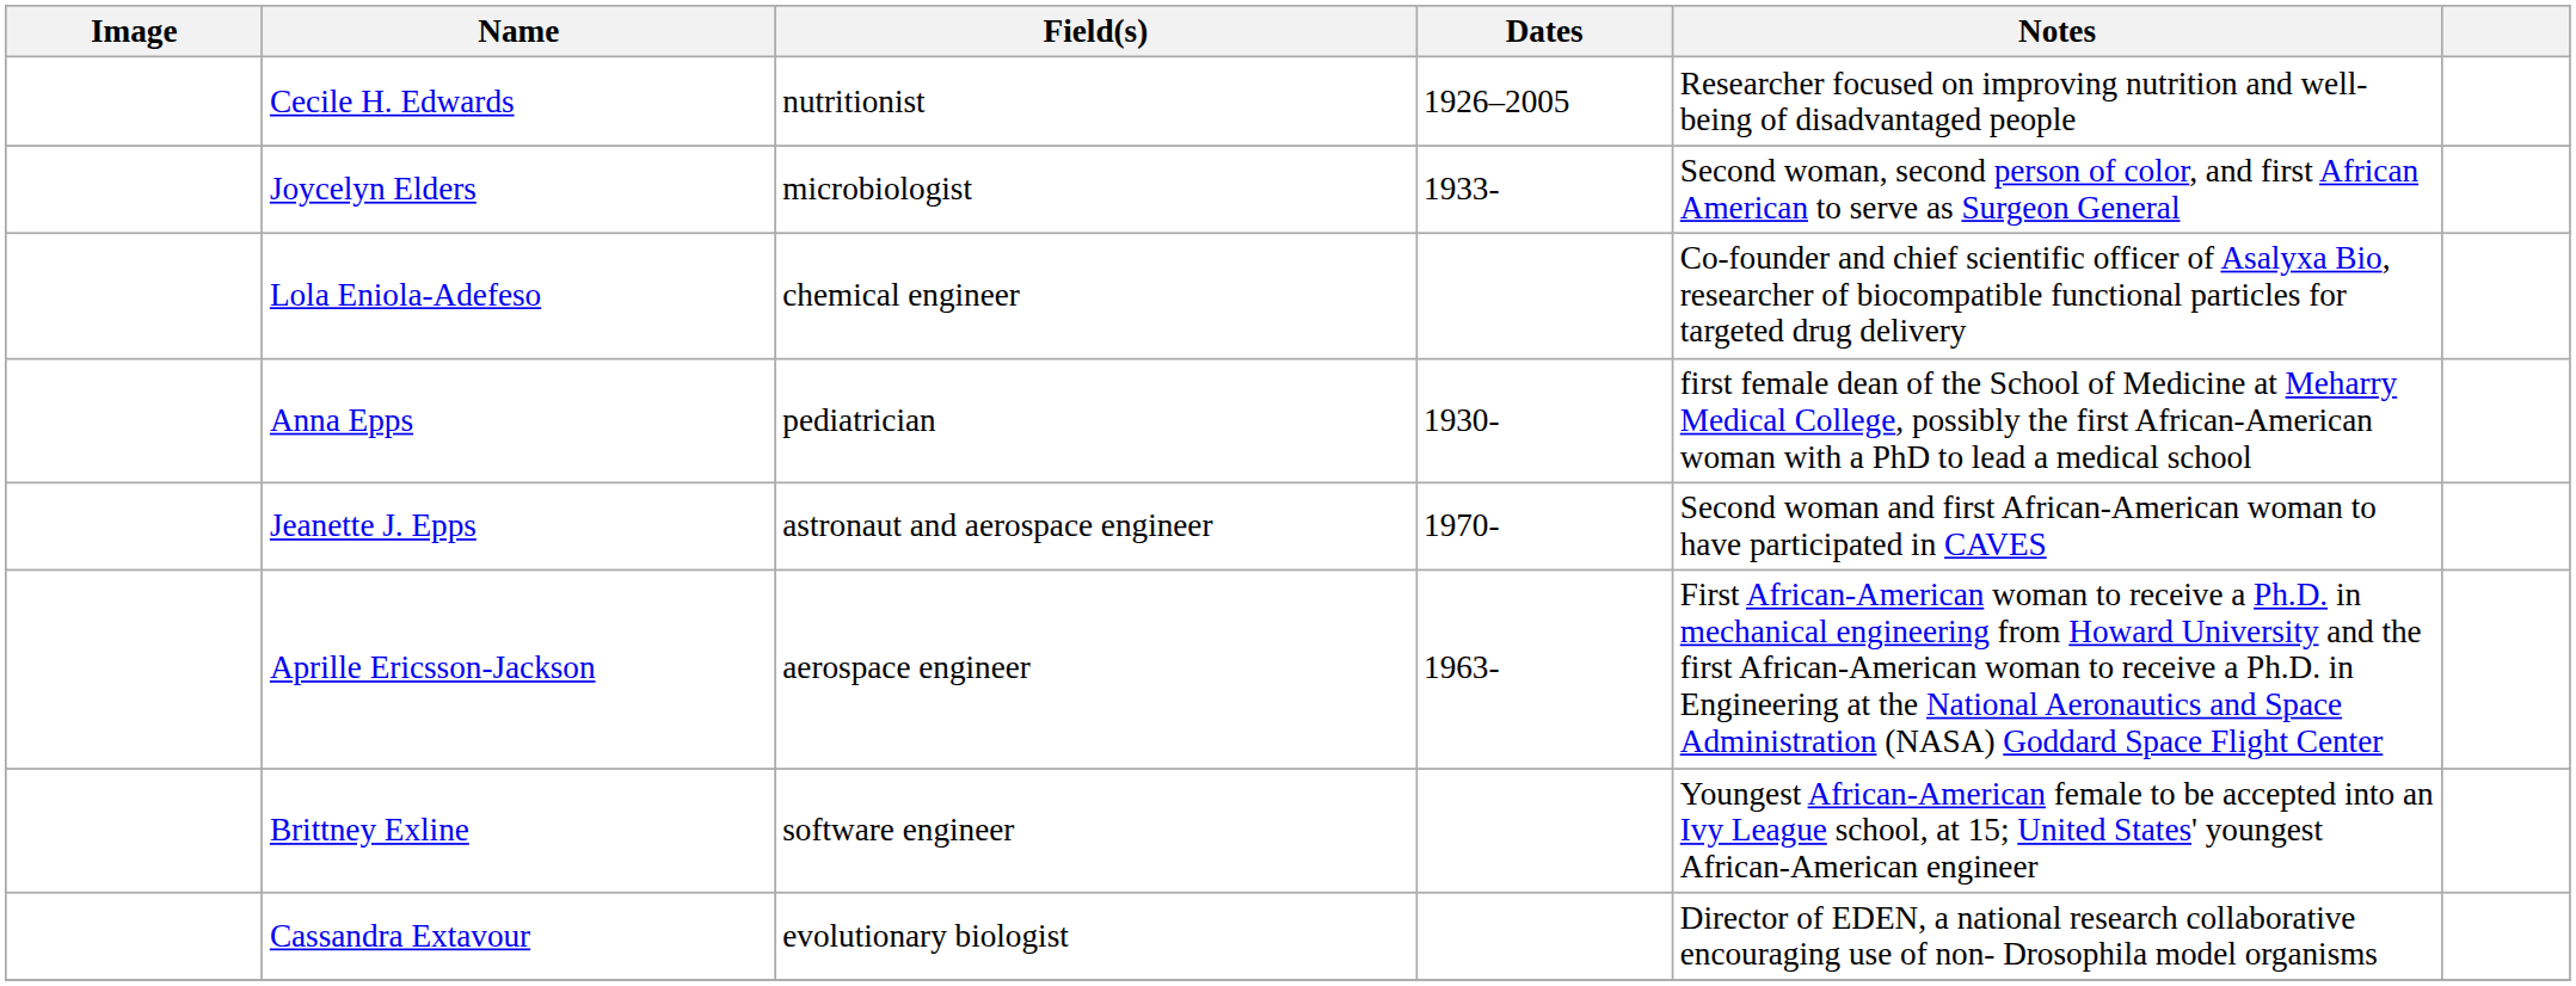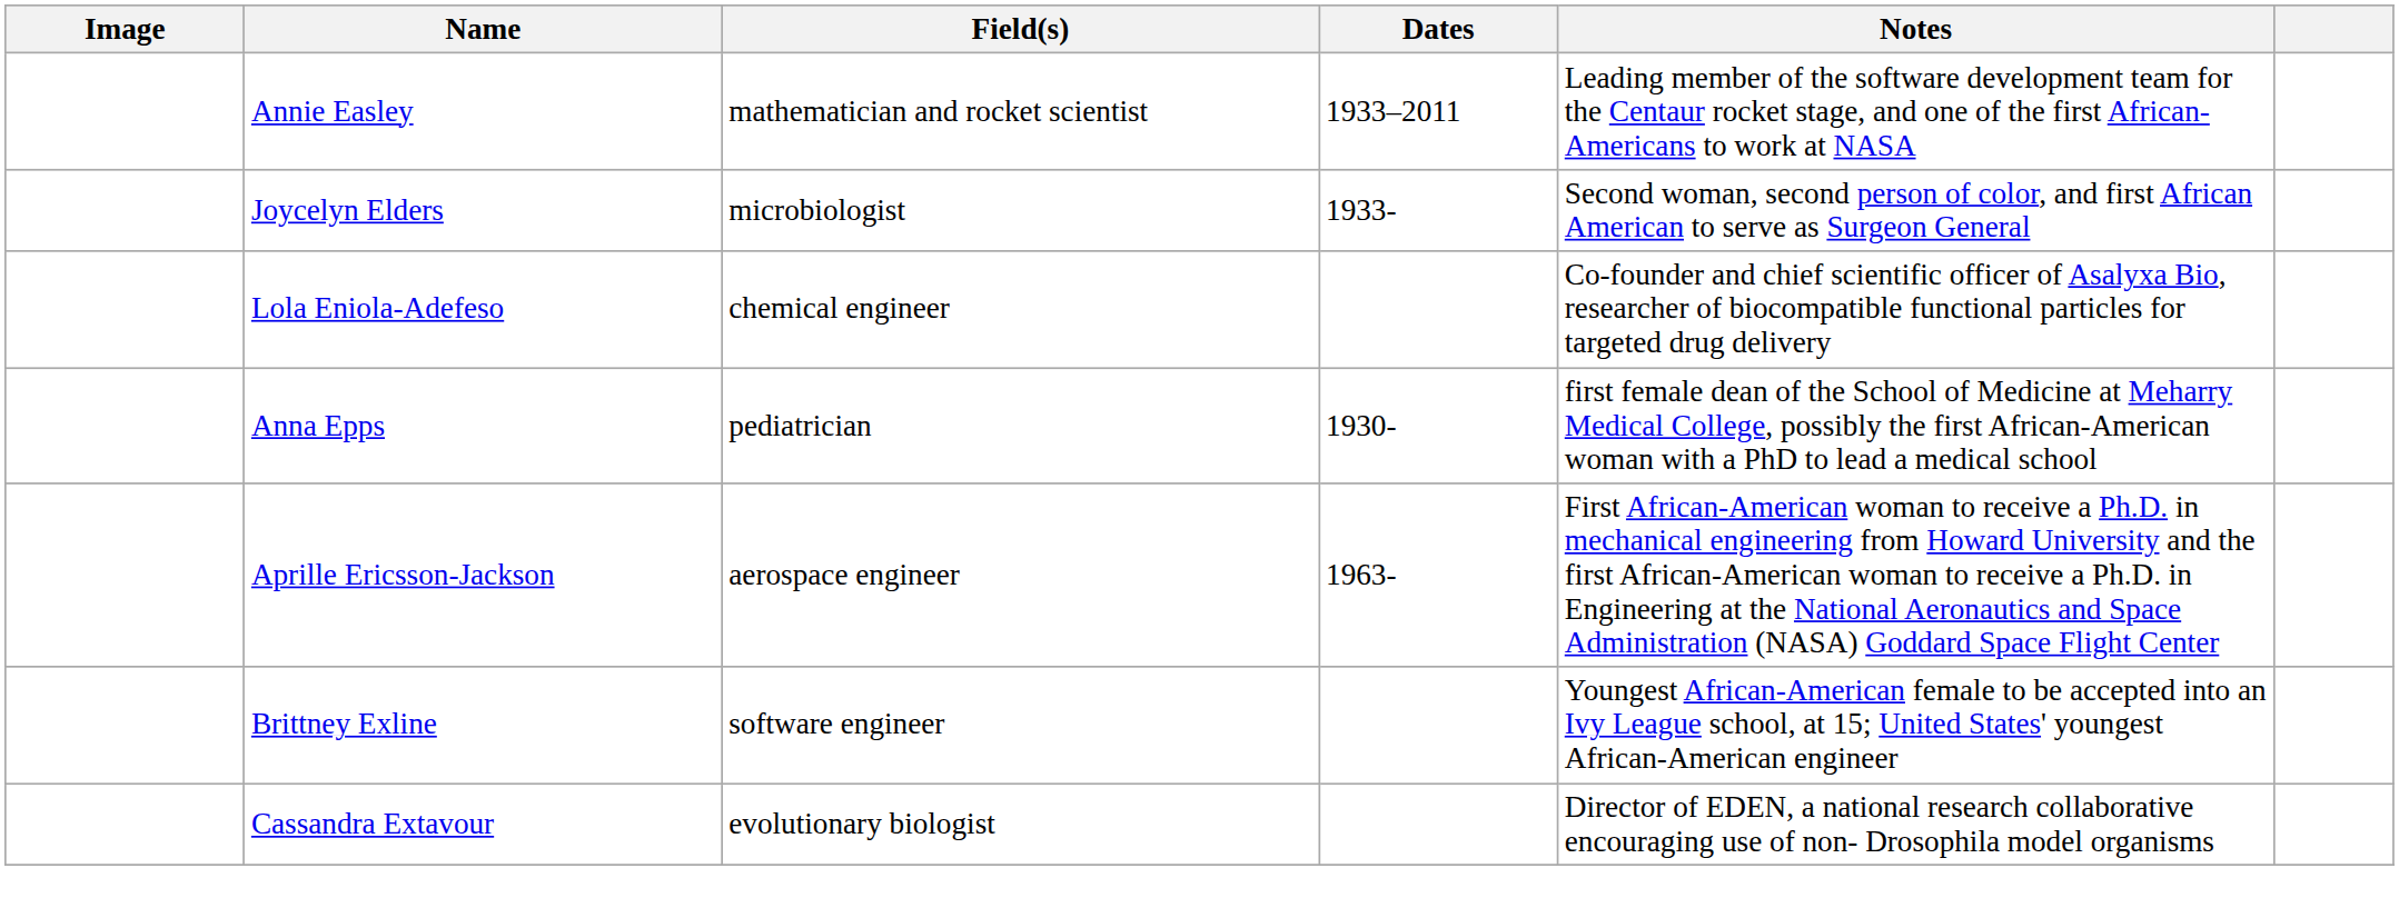 <table class="wikitable sortable plainrowheaders" style="width:100%; background:#fff;">
 <tr class="unsortable">
 <th scope="col" class="unsortable">Image</th>
 <th scope="col" style="width:20%;">Name</th>
 <th scope="col" style="width:25%;">Field(s)</th>
 <th scope="col" style="width:10%;">Dates</th>
 <th scope="col" class="unsortable" style="width: 30%">Notes</th>
 <th scope="col" class="unsortable" style="width: 5%"></th>
 </tr>
 <tr>
 <td></td>
-<td><a href='#'>Cecile H. Edwards</a></td>
-<td>nutritionist</td>
-<td>1926–2005</td>
-<td>Researcher focused on improving nutrition and well-being of disadvantaged people</td>
+<td><a href='#'>Annie Easley</a></td>
+<td>mathematician and rocket scientist</td>
+<td>1933–2011</td>
+<td>Leading member of the software development team for the <a href='#'>Centaur</a> rocket stage, and one of the first <a href='#'>African-Americans</a> to work at <a href='#'>NASA</a></td>
 <td></td>
 </tr>
 <tr>
 <td></td>
 <td><a href='#'>Joycelyn Elders</a></td>
 <td>microbiologist</td>
 <td>1933-</td>
 <td>Second woman, second <a href='#'>person of color</a>, and first <a href='#'>African American</a> to serve as <a href='#'>Surgeon General</a></td>
 <td></td>
 </tr>
 <tr>
 <td></td>
 <td><a href='#'>Lola Eniola-Adefeso</a></td>
 <td>chemical engineer</td>
 <td></td>
 <td>Co-founder and chief scientific officer of <a href='#'>Asalyxa Bio</a>, researcher of biocompatible functional particles for targeted drug delivery</td>
 <td></td>
 </tr>
 <tr>
 <td></td>
 <td><a href='#'>Anna Epps</a></td>
 <td>pediatrician</td>
 <td>1930-</td>
 <td>first female dean of the School of Medicine at <a href='#'>Meharry Medical College</a>, possibly the first African-American woman with a PhD to lead a medical school</td>
-<td></td>
-</tr>
-<tr>
-<td></td>
-<td><a href='#'>Jeanette J. Epps</a></td>
-<td>astronaut and aerospace engineer</td>
-<td>1970-</td>
-<td>Second woman and first African-American woman to have participated in <a href='#'>CAVES</a></td>
 <td></td>
 </tr>
 <tr>
 <td></td>
 <td><a href='#'>Aprille Ericsson-Jackson</a></td>
 <td>aerospace engineer</td>
 <td>1963-</td>
 <td>First <a href='#'>African-American</a> woman to receive a <a href='#'>Ph.D.</a> in <a href='#'>mechanical engineering</a> from <a href='#'>Howard University</a> and the first African-American woman to receive a Ph.D. in Engineering at the <a href='#'>National Aeronautics and Space Administration</a> (NASA) <a href='#'>Goddard Space Flight Center</a></td>
 <td></td>
 </tr>
 <tr>
 <td></td>
 <td><a href='#'>Brittney Exline</a></td>
 <td>software engineer</td>
 <td></td>
 <td>Youngest <a href='#'>African-American</a> female to be accepted into an <a href='#'>Ivy League</a> school, at 15; <a href='#'>United States</a>' youngest African-American engineer</td>
 <td></td>
 </tr>
 <tr>
 <td></td>
 <td><a href='#'>Cassandra Extavour</a></td>
 <td>evolutionary biologist</td>
 <td></td>
 <td>Director of EDEN, a national research collaborative encouraging use of non- Drosophila model organisms</td>
 <td></td>
 </tr>
 <tr>
 </tr>
 </table>
